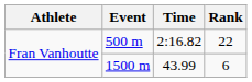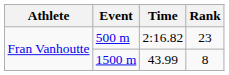 <table class="wikitable" style="font-size:90%">
 <tr>
 <th>Athlete</th>
 <th>Event</th>
 <th>Time</th>
 <th>Rank</th>
 </tr>
 <tr align=center>
 <td align=left rowspan=2><a href='#'>Fran Vanhoutte</a></td>
 <td align=left><a href='#'>500 m</a></td>
 <td>2:16.82</td>
-<td>22</td>
+<td>23</td>
 </tr>
 <tr align=center>
 <td align=left><a href='#'>1500 m</a></td>
 <td>43.99</td>
-<td>6</td>
+<td>8</td>
 </tr>
 </table>
